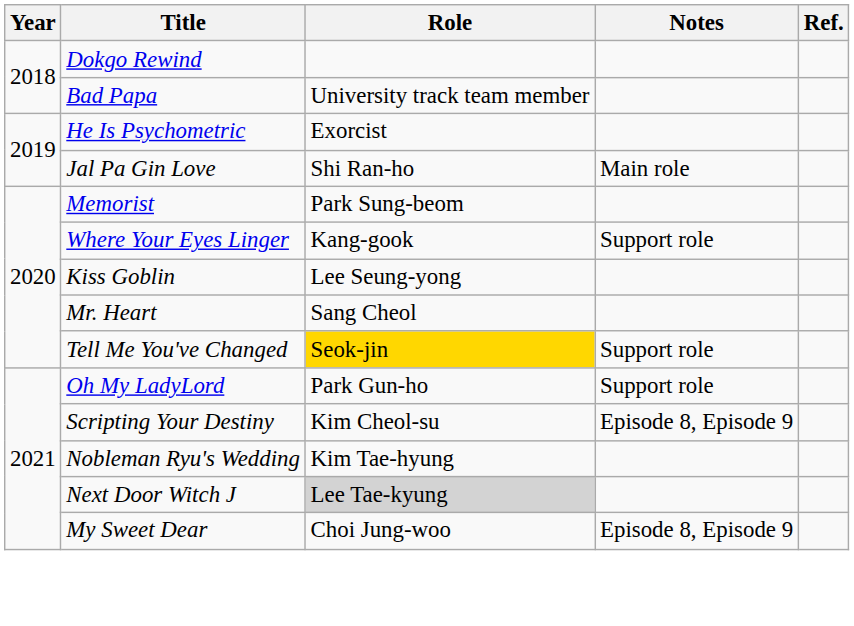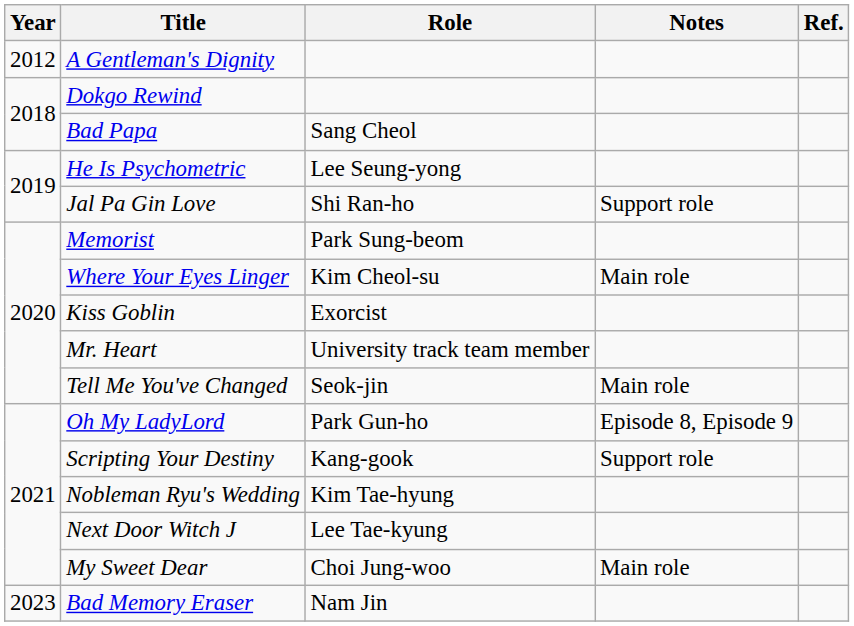 <table class="wikitable sortable">
 <tr>
 <th>Year</th>
 <th>Title</th>
 <th>Role</th>
 <th>Notes</th>
 <th>Ref.</th>
+</tr>
+<tr>
+<td>2012</td>
+<td><em><a href='#'>A Gentleman's Dignity</a></em></td>
+<td></td>
+<td></td>
+<td></td>
 </tr>
 <tr>
 <td rowspan="2">2018</td>
 <td><em><a href='#'>Dokgo Rewind</a></em></td>
 <td></td>
 <td></td>
 <td></td>
 </tr>
 <tr>
 <td><em><a href='#'>Bad Papa</a></em></td>
-<td>University track team member</td>
+<td>Sang Cheol</td>
 <td></td>
 <td></td>
 </tr>
 <tr>
 <td rowspan="2">2019</td>
 <td><em><a href='#'>He Is Psychometric</a></em></td>
-<td>Exorcist</td>
+<td>Lee Seung-yong</td>
 <td></td>
 <td></td>
 </tr>
 <tr>
 <td><em>Jal Pa Gin Love</em></td>
 <td>Shi Ran-ho</td>
-<td>Main role</td>
+<td>Support role</td>
 <td></td>
 </tr>
 <tr>
 <td rowspan="5">2020</td>
 <td><em><a href='#'>Memorist</a></em></td>
 <td>Park Sung-beom</td>
 <td></td>
 <td></td>
 </tr>
 <tr>
 <td><em><a href='#'>Where Your Eyes Linger</a></em></td>
-<td>Kang-gook</td>
-<td>Support role</td>
+<td>Kim Cheol-su</td>
+<td>Main role</td>
 <td></td>
 </tr>
 <tr>
 <td><em>Kiss Goblin</em></td>
-<td>Lee Seung-yong</td>
+<td>Exorcist</td>
 <td></td>
 <td></td>
 </tr>
 <tr>
 <td><em>Mr. Heart</em></td>
-<td>Sang Cheol</td>
+<td>University track team member</td>
 <td></td>
 <td></td>
 </tr>
 <tr>
 <td><em>Tell Me You've Changed</em></td>
-<td style="background: gold;">Seok-jin</td>
-<td>Support role</td>
+<td>Seok-jin</td>
+<td>Main role</td>
 <td></td>
 </tr>
 <tr>
 <td rowspan="5">2021</td>
 <td><em><a href='#'>Oh My LadyLord</a></em></td>
 <td>Park Gun-ho</td>
-<td>Support role</td>
+<td>Episode 8, Episode 9</td>
 <td></td>
 </tr>
 <tr>
 <td><em>Scripting Your Destiny</em></td>
-<td>Kim Cheol-su</td>
-<td>Episode 8, Episode 9</td>
+<td>Kang-gook</td>
+<td>Support role</td>
 <td></td>
 </tr>
 <tr>
 <td><em>Nobleman Ryu's Wedding</em></td>
 <td>Kim Tae-hyung</td>
 <td></td>
 <td></td>
 </tr>
 <tr>
 <td><em>Next Door Witch J</em></td>
-<td style="background: lightgrey;">Lee Tae-kyung</td>
+<td>Lee Tae-kyung</td>
 <td></td>
 <td></td>
 </tr>
 <tr>
 <td><em>My Sweet Dear</em></td>
 <td>Choi Jung-woo</td>
-<td>Episode 8, Episode 9</td>
+<td>Main role</td>
 <td></td>
 </tr>
+<tr>
+<td>2023</td>
+<td><em><a href='#'>Bad Memory Eraser</a></em></td>
+<td>Nam Jin</td>
+<td></td>
+<td style="text-align:center"></td>
+</tr>
 </table>
